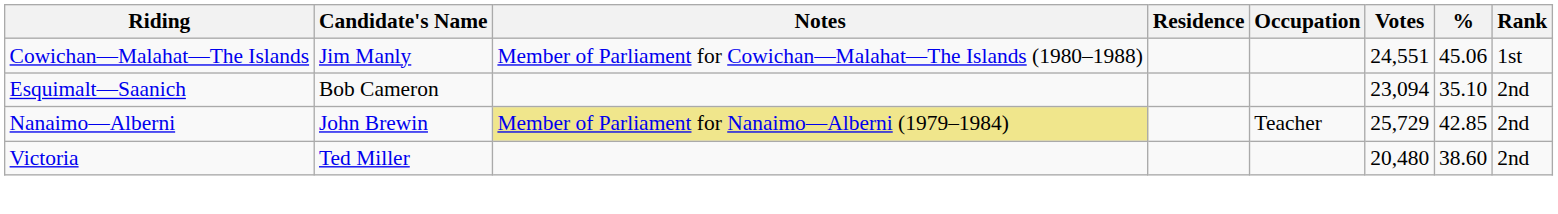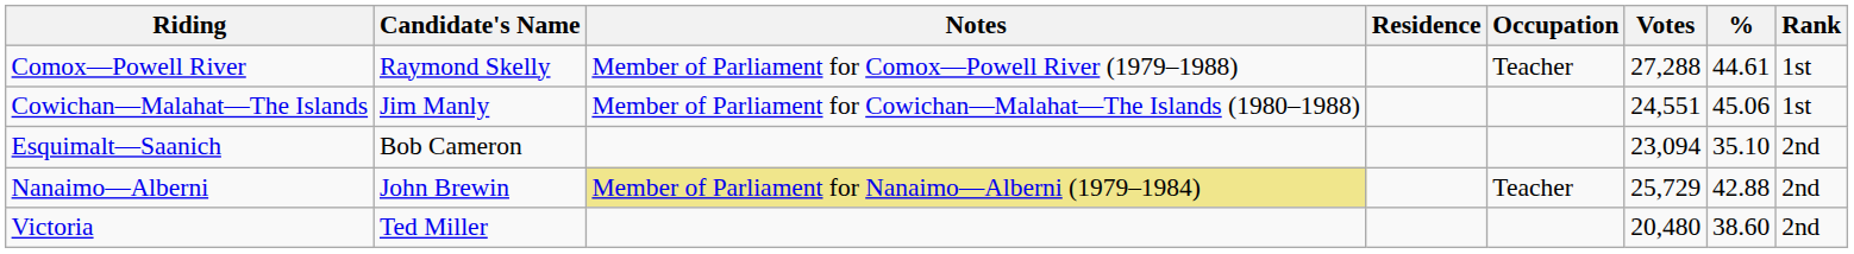 <table class="wikitable sortable">
 <tr>
 <th>Riding<br></th>
 <th>Candidate's Name</th>
 <th>Notes</th>
 <th>Residence</th>
 <th>Occupation</th>
 <th>Votes</th>
 <th>%</th>
 <th>Rank</th>
+</tr>
+<tr>
+<td><a href='#'>Comox—Powell River</a></td>
+<td><a href='#'>Raymond Skelly</a></td>
+<td><a href='#'>Member of Parliament</a> for <a href='#'>Comox—Powell River</a> (1979–1988)</td>
+<td></td>
+<td>Teacher</td>
+<td>27,288</td>
+<td>44.61</td>
+<td>1st</td>
 </tr>
 <tr>
 <td><a href='#'>Cowichan—Malahat—The Islands</a></td>
 <td><a href='#'>Jim Manly</a></td>
 <td><a href='#'>Member of Parliament</a> for <a href='#'>Cowichan—Malahat—The Islands</a> (1980–1988)</td>
 <td></td>
 <td></td>
 <td>24,551</td>
 <td>45.06</td>
 <td>1st</td>
 </tr>
 <tr>
 <td><a href='#'>Esquimalt—Saanich</a></td>
 <td>Bob Cameron</td>
 <td></td>
 <td></td>
 <td></td>
 <td>23,094</td>
 <td>35.10</td>
 <td>2nd</td>
 </tr>
 <tr>
 <td><a href='#'>Nanaimo—Alberni</a></td>
 <td><a href='#'>John Brewin</a></td>
 <td style="background: khaki;"><a href='#'>Member of Parliament</a> for <a href='#'>Nanaimo—Alberni</a> (1979–1984)</td>
 <td></td>
 <td>Teacher</td>
 <td>25,729</td>
-<td>42.85</td>
+<td>42.88</td>
 <td>2nd</td>
 </tr>
 <tr>
 <td><a href='#'>Victoria</a></td>
 <td><a href='#'>Ted Miller</a></td>
 <td></td>
 <td></td>
 <td></td>
 <td>20,480</td>
 <td>38.60</td>
 <td>2nd</td>
 </tr>
 </table>
